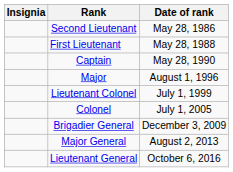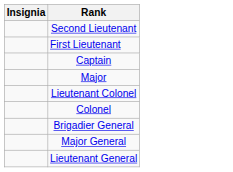 <table class="wikitable">
 <tr>
 <th>Insignia</th>
 <th>Rank</th>
-<th>Date of rank</th>
 </tr>
 <tr>
 <td align="center"></td>
 <td align="center"><a href='#'>Second Lieutenant</a></td>
-<td align="center">May 28, 1986</td>
 </tr>
 <tr>
 <td align="center"></td>
 <td><a href='#'>First Lieutenant</a></td>
-<td align="center">May 28, 1988</td>
 </tr>
 <tr>
 <td align="center"></td>
 <td align="center"><a href='#'>Captain</a></td>
-<td align="center">May 28, 1990</td>
 </tr>
 <tr>
 <td align="center"></td>
 <td align="center"><a href='#'>Major</a></td>
-<td align="center">August 1, 1996</td>
 </tr>
 <tr>
 <td align="center"></td>
 <td align="center"><a href='#'>Lieutenant Colonel</a></td>
-<td align="center">July 1, 1999</td>
 </tr>
 <tr>
 <td align="center"></td>
 <td align="center"><a href='#'>Colonel</a></td>
-<td align="center">July 1, 2005</td>
 </tr>
 <tr>
 <td align="center"></td>
 <td align="center"><a href='#'>Brigadier General</a></td>
-<td align="center">December 3, 2009</td>
 </tr>
 <tr>
 <td align="center"></td>
 <td align="center"><a href='#'>Major General</a></td>
-<td align="center">August 2, 2013</td>
 </tr>
 <tr>
 <td align="center"></td>
 <td align="center"><a href='#'>Lieutenant General</a></td>
-<td align="center">October 6, 2016</td>
 </tr>
 </table>
